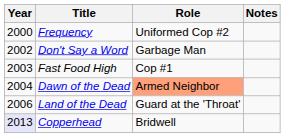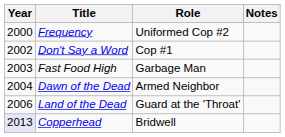 <table class="wikitable sortable">
 <tr>
 <th>Year</th>
 <th>Title</th>
 <th>Role</th>
 <th>Notes</th>
 </tr>
 <tr>
 <td>2000</td>
 <td><a href='#'><em>Frequency</em></a></td>
 <td>Uniformed Cop #2</td>
 <td></td>
 </tr>
 <tr>
 <td>2002</td>
 <td><em><a href='#'>Don't Say a Word</a></em></td>
-<td>Garbage Man</td>
+<td>Cop #1</td>
 <td></td>
 </tr>
 <tr>
 <td>2003</td>
 <td><em>Fast Food High</em></td>
-<td>Cop #1</td>
+<td>Garbage Man</td>
 <td></td>
 </tr>
 <tr>
 <td>2004</td>
 <td><a href='#'><em>Dawn of the Dead</em></a></td>
-<td style="background: lightsalmon;">Armed Neighbor</td>
+<td>Armed Neighbor</td>
 <td></td>
 </tr>
 <tr>
 <td>2006</td>
 <td><em><a href='#'>Land of the Dead</a></em></td>
 <td>Guard at the 'Throat'</td>
 <td></td>
 </tr>
 <tr>
 <td style="background: lavender;">2013</td>
 <td><a href='#'><em>Copperhead</em></a></td>
 <td>Bridwell</td>
 <td></td>
 </tr>
 </table>
